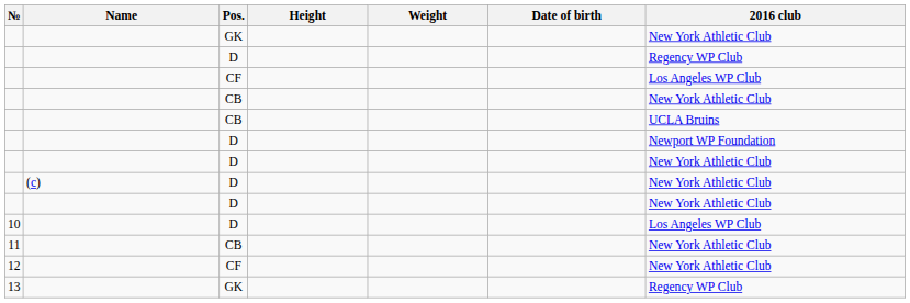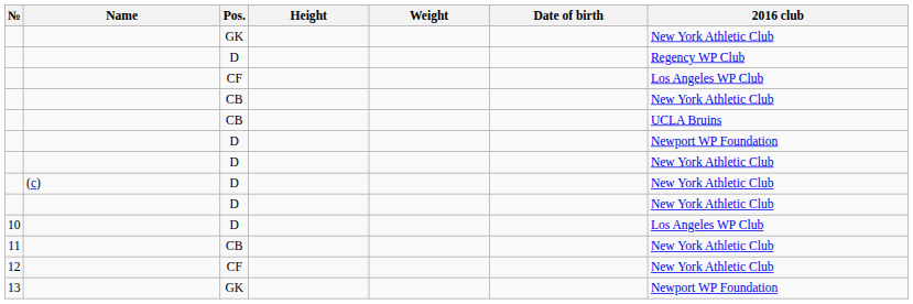 <table class="wikitable sortable" style="font-size:95%; text-align:center;">
 <tr>
 <th>№</th>
 <th style="width:15em">Name</th>
 <th>Pos.</th>
 <th style="width:9em">Height</th>
 <th style="width:9em">Weight</th>
 <th style="width:12em">Date of birth</th>
 <th style="width:20em">2016 club</th>
 </tr>
 <tr>
 <td></td>
 <td style="text-align:left;"></td>
 <td>GK</td>
 <td></td>
 <td></td>
 <td style="text-align:right;"></td>
 <td style="text-align:left;"> <a href='#'>New York Athletic Club</a></td>
 </tr>
 <tr>
 <td></td>
 <td style="text-align:left;"></td>
 <td>D</td>
 <td></td>
 <td></td>
 <td style="text-align:right;"></td>
 <td style="text-align:left;"> <a href='#'>Regency WP Club</a></td>
 </tr>
 <tr>
 <td></td>
 <td style="text-align:left;"></td>
 <td>CF</td>
 <td></td>
 <td></td>
 <td style="text-align:right;"></td>
 <td style="text-align:left;"> <a href='#'>Los Angeles WP Club</a></td>
 </tr>
 <tr>
 <td></td>
 <td style="text-align:left;"></td>
 <td>CB</td>
 <td></td>
 <td></td>
 <td style="text-align:right;"></td>
 <td style="text-align:left;"> <a href='#'>New York Athletic Club</a></td>
 </tr>
 <tr>
 <td></td>
 <td style="text-align:left;"></td>
 <td>CB</td>
 <td></td>
 <td></td>
 <td style="text-align:right;"></td>
 <td style="text-align:left;"> <a href='#'>UCLA Bruins</a></td>
 </tr>
 <tr>
 <td></td>
 <td style="text-align:left;"></td>
 <td>D</td>
 <td></td>
 <td></td>
 <td style="text-align:right;"></td>
 <td style="text-align:left;"> <a href='#'>Newport WP Foundation</a></td>
 </tr>
 <tr>
 <td></td>
 <td style="text-align:left;"></td>
 <td>D</td>
 <td></td>
 <td></td>
 <td style="text-align:right;"></td>
 <td style="text-align:left;"> <a href='#'>New York Athletic Club</a></td>
 </tr>
 <tr>
 <td></td>
 <td style="text-align:left;"> (<a href='#'>c</a>)</td>
 <td>D</td>
 <td></td>
 <td></td>
 <td style="text-align:right;"></td>
 <td style="text-align:left;"> <a href='#'>New York Athletic Club</a></td>
 </tr>
 <tr>
 <td></td>
 <td style="text-align:left;"></td>
 <td>D</td>
 <td></td>
 <td></td>
 <td style="text-align:right;"></td>
 <td style="text-align:left;"> <a href='#'>New York Athletic Club</a></td>
 </tr>
 <tr>
 <td>10</td>
 <td style="text-align:left;"></td>
 <td>D</td>
 <td></td>
 <td></td>
 <td style="text-align:right;"></td>
 <td style="text-align:left;"> <a href='#'>Los Angeles WP Club</a></td>
 </tr>
 <tr>
 <td>11</td>
 <td style="text-align:left;"></td>
 <td>CB</td>
 <td></td>
 <td></td>
 <td style="text-align:right;"></td>
 <td style="text-align:left;"> <a href='#'>New York Athletic Club</a></td>
 </tr>
 <tr>
 <td>12</td>
 <td style="text-align:left;"></td>
 <td>CF</td>
 <td></td>
 <td></td>
 <td style="text-align:right;"></td>
 <td style="text-align:left;"> <a href='#'>New York Athletic Club</a></td>
 </tr>
 <tr>
 <td>13</td>
 <td style="text-align:left;"></td>
 <td>GK</td>
 <td></td>
 <td></td>
 <td style="text-align:right;"></td>
-<td style="text-align:left;"> <a href='#'>Regency WP Club</a></td>
+<td style="text-align:left;"> <a href='#'>Newport WP Foundation</a></td>
 </tr>
 </table>
